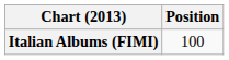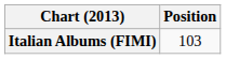 <table class="wikitable plainrowheaders" style="text-align:center;">
 <tr>
 <th scope="col">Chart (2013)</th>
 <th scope="col">Position</th>
 </tr>
 <tr>
 <th scope="row">Italian Albums (FIMI)</th>
-<td>100</td>
+<td>103</td>
 </tr>
 </table>
